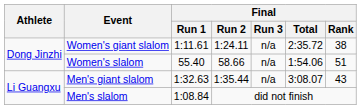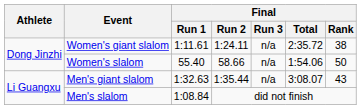 <table class="wikitable" style="font-size:90%">
 <tr>
 <th rowspan="2">Athlete</th>
 <th rowspan="2">Event</th>
 <th colspan="5">Final</th>
 </tr>
 <tr>
 <th>Run 1</th>
 <th>Run 2</th>
 <th>Run 3</th>
 <th>Total</th>
 <th>Rank</th>
 </tr>
 <tr>
 <td rowspan=2><a href='#'>Dong Jinzhi</a></td>
 <td><a href='#'>Women's giant slalom</a></td>
 <td align="center">1:11.61</td>
 <td align="center">1:24.11</td>
 <td align="center">n/a</td>
 <td align="center">2:35.72</td>
 <td align="center">38</td>
 </tr>
 <tr>
 <td><a href='#'>Women's slalom</a></td>
 <td align="center">55.40</td>
 <td align="center">58.66</td>
 <td align="center">n/a</td>
 <td align="center">1:54.06</td>
-<td align="center">51</td>
+<td align="center">50</td>
 </tr>
 <tr>
 <td rowspan=2><a href='#'>Li Guangxu</a></td>
 <td><a href='#'>Men's giant slalom</a></td>
 <td align="center">1:32.63</td>
 <td align="center">1:35.44</td>
 <td align="center">n/a</td>
 <td align="center">3:08.07</td>
 <td align="center">43</td>
 </tr>
 <tr>
 <td><a href='#'>Men's slalom</a></td>
 <td align="center">1:08.84</td>
 <td colspan=4 align="center">did not finish</td>
 </tr>
 </table>
